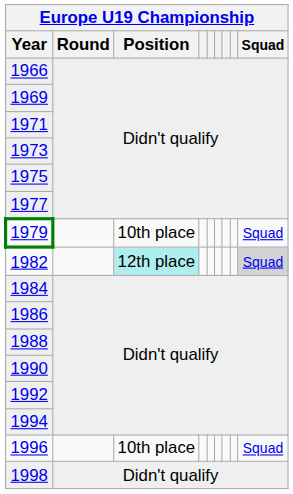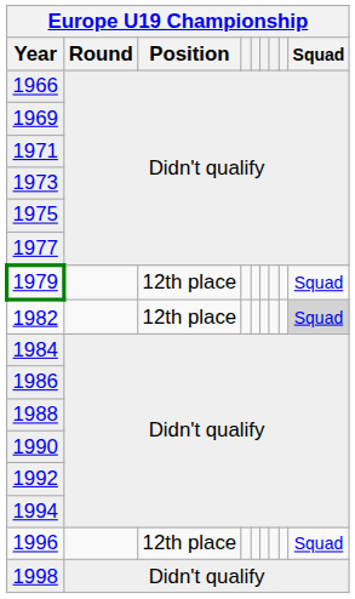 <table class="wikitable" style="text-align: center;">
 <tr>
 <th colspan=9><a href='#'>Europe U19 Championship</a></th>
 </tr>
 <tr>
 <th>Year</th>
 <th>Round</th>
 <th>Position</th>
 <th></th>
 <th></th>
 <th></th>
 <th></th>
 <th></th>
 <th><small>Squad</small></th>
 </tr>
 <tr bgcolor="efefef">
 <td> <a href='#'>1966</a></td>
 <td Colspan=9 rowspan=6>Didn't qualify</td>
 </tr>
 <tr bgcolor="efefef">
 <td> <a href='#'>1969</a></td>
 </tr>
 <tr bgcolor="efefef">
 <td> <a href='#'>1971</a></td>
 </tr>
 <tr bgcolor="efefef">
 <td> <a href='#'>1973</a></td>
 </tr>
 <tr bgcolor="efefef">
 <td> <a href='#'>1975</a></td>
 </tr>
 <tr bgcolor="efefef">
 <td> <a href='#'>1977</a></td>
 </tr>
 <tr>
 <td style="border:3px solid green"> <a href='#'>1979</a></td>
 <td></td>
-<td>10th place</td>
+<td>12th place</td>
 <td></td>
 <td></td>
 <td></td>
 <td></td>
 <td></td>
 <td><small><a href='#'>Squad</a></small></td>
 </tr>
 <tr>
 <td> <a href='#'>1982</a></td>
 <td></td>
-<td style="background: paleturquoise;">12th place</td>
+<td>12th place</td>
 <td></td>
 <td></td>
 <td></td>
 <td></td>
 <td></td>
 <td style="background: lightgrey;"><small><a href='#'>Squad</a></small></td>
 </tr>
 <tr bgcolor="efefef">
 <td> <a href='#'>1984</a></td>
 <td colspan=9 rowspan=6>Didn't qualify</td>
 </tr>
 <tr bgcolor="efefef">
 <td> <a href='#'>1986</a></td>
 </tr>
 <tr bgcolor="efefef">
 <td> <a href='#'>1988</a></td>
 </tr>
 <tr bgcolor="efefef">
 <td> <a href='#'>1990</a></td>
 </tr>
 <tr bgcolor="efefef">
 <td> <a href='#'>1992</a></td>
 </tr>
 <tr bgcolor="efefef">
 <td> <a href='#'>1994</a></td>
 </tr>
 <tr>
 <td> <a href='#'>1996</a></td>
 <td></td>
-<td>10th place</td>
+<td>12th place</td>
 <td></td>
 <td></td>
 <td></td>
 <td></td>
 <td></td>
 <td><small><a href='#'>Squad</a></small></td>
 </tr>
 <tr bgcolor="efefef">
 <td> <a href='#'>1998</a></td>
 <td colspan=9>Didn't qualify</td>
 </tr>
 </table>
